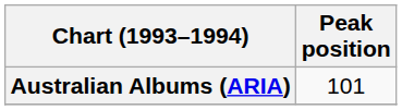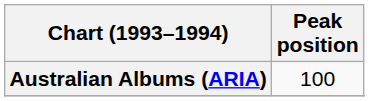 <table class="wikitable sortable plainrowheaders" style="text-align:center">
 <tr>
 <th scope="col">Chart (1993–1994)</th>
 <th scope="col">Peak<br>position</th>
 </tr>
 <tr>
 <th scope="row">Australian Albums (<a href='#'>ARIA</a>)</th>
-<td>101</td>
+<td>100</td>
 </tr>
 <tr>
 </tr>
 <tr>
 </tr>
 </table>
